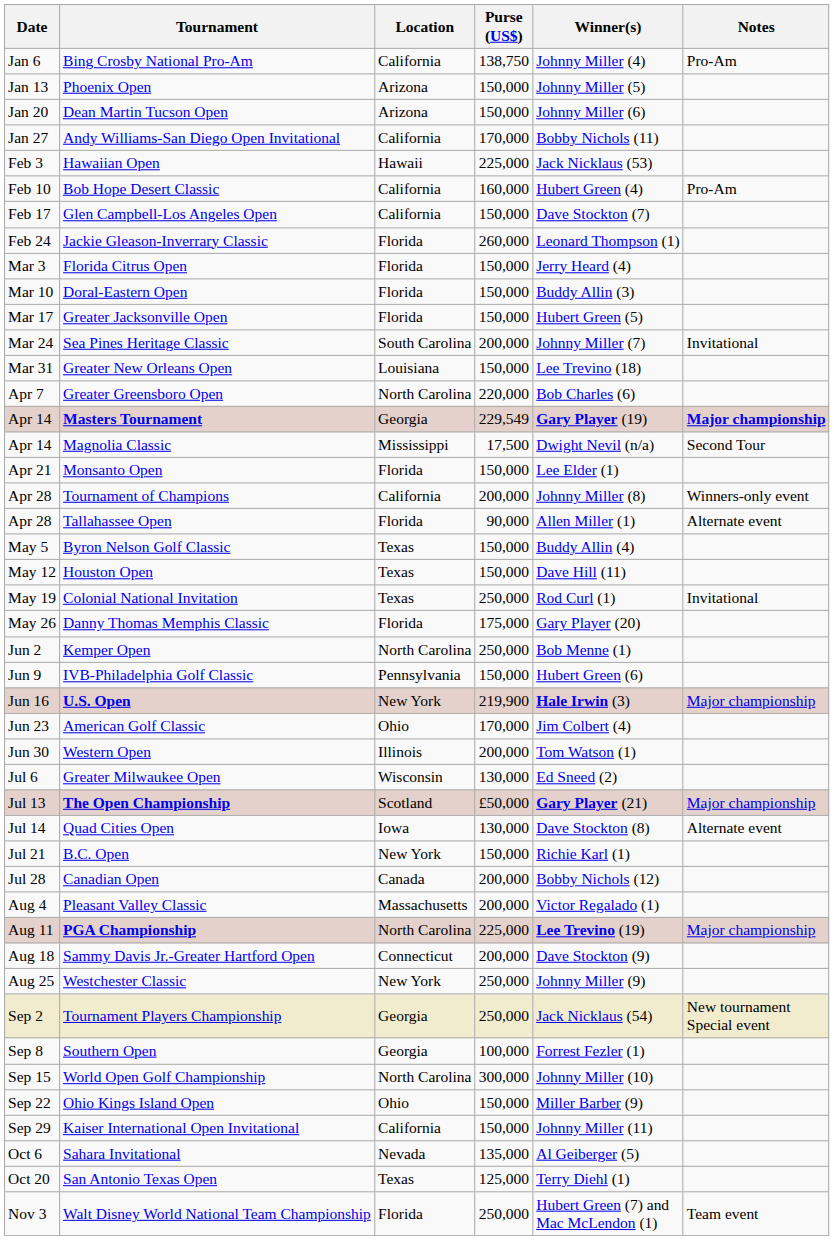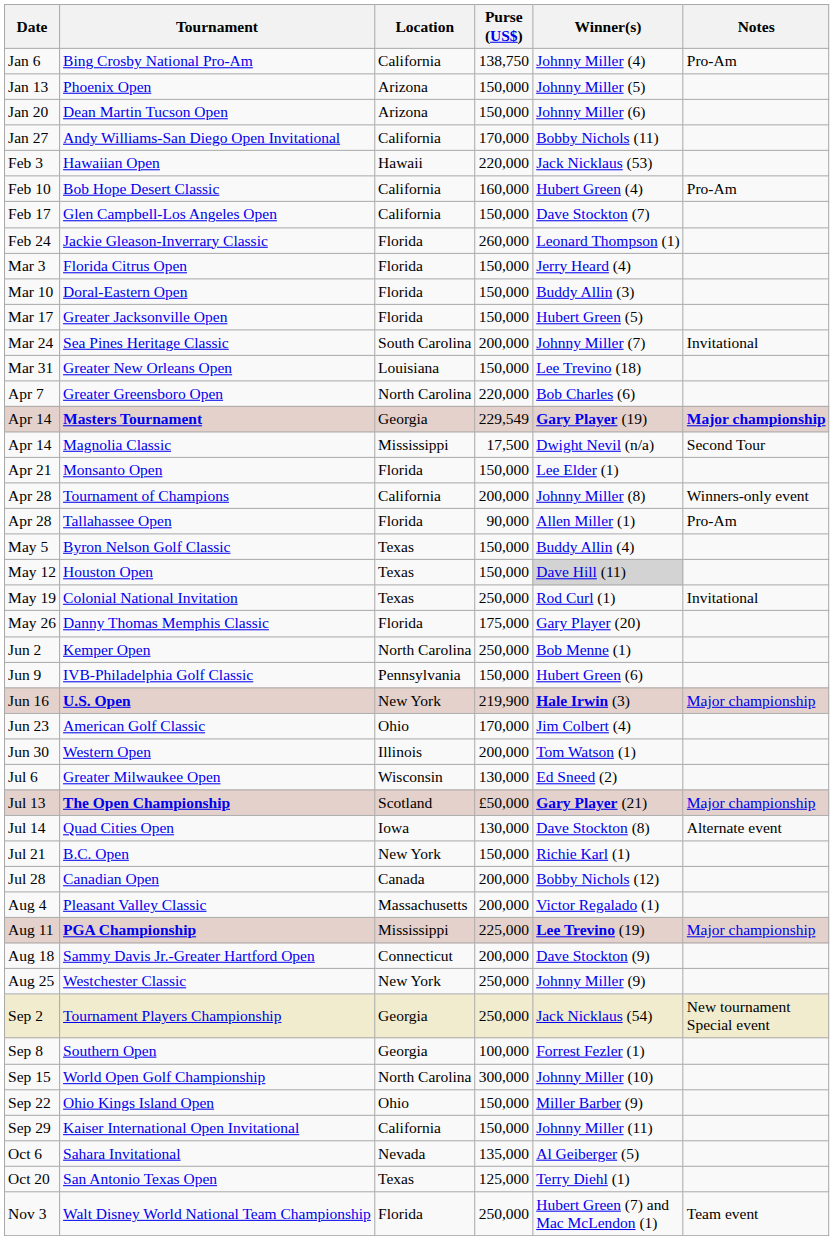 <table class="wikitable" style="font-size:95%">
 <tr>
 <th>Date</th>
 <th>Tournament</th>
 <th>Location</th>
 <th>Purse<br>(<a href='#'>US$</a>)</th>
 <th>Winner(s)</th>
 <th>Notes</th>
 </tr>
 <tr>
 <td>Jan 6</td>
 <td><a href='#'>Bing Crosby National Pro-Am</a></td>
 <td>California</td>
 <td align=right>138,750</td>
 <td> <a href='#'>Johnny Miller</a> (4)</td>
 <td>Pro-Am</td>
 </tr>
 <tr>
 <td>Jan 13</td>
 <td><a href='#'>Phoenix Open</a></td>
 <td>Arizona</td>
 <td align=right>150,000</td>
 <td> <a href='#'>Johnny Miller</a> (5)</td>
 <td></td>
 </tr>
 <tr>
 <td>Jan 20</td>
 <td><a href='#'>Dean Martin Tucson Open</a></td>
 <td>Arizona</td>
 <td align=right>150,000</td>
 <td> <a href='#'>Johnny Miller</a> (6)</td>
 <td></td>
 </tr>
 <tr>
 <td>Jan 27</td>
 <td><a href='#'>Andy Williams-San Diego Open Invitational</a></td>
 <td>California</td>
 <td align=right>170,000</td>
 <td> <a href='#'>Bobby Nichols</a> (11)</td>
 <td></td>
 </tr>
 <tr>
 <td>Feb 3</td>
 <td><a href='#'>Hawaiian Open</a></td>
 <td>Hawaii</td>
-<td align=right>225,000</td>
+<td align=right>220,000</td>
 <td> <a href='#'>Jack Nicklaus</a> (53)</td>
 <td></td>
 </tr>
 <tr>
 <td>Feb 10</td>
 <td><a href='#'>Bob Hope Desert Classic</a></td>
 <td>California</td>
 <td align=right>160,000</td>
 <td> <a href='#'>Hubert Green</a> (4)</td>
 <td>Pro-Am</td>
 </tr>
 <tr>
 <td>Feb 17</td>
 <td><a href='#'>Glen Campbell-Los Angeles Open</a></td>
 <td>California</td>
 <td align=right>150,000</td>
 <td> <a href='#'>Dave Stockton</a> (7)</td>
 <td></td>
 </tr>
 <tr>
 <td>Feb 24</td>
 <td><a href='#'>Jackie Gleason-Inverrary Classic</a></td>
 <td>Florida</td>
 <td align=right>260,000</td>
 <td> <a href='#'>Leonard Thompson</a> (1)</td>
 <td></td>
 </tr>
 <tr>
 <td>Mar 3</td>
 <td><a href='#'>Florida Citrus Open</a></td>
 <td>Florida</td>
 <td align=right>150,000</td>
 <td> <a href='#'>Jerry Heard</a> (4)</td>
 <td></td>
 </tr>
 <tr>
 <td>Mar 10</td>
 <td><a href='#'>Doral-Eastern Open</a></td>
 <td>Florida</td>
 <td align=right>150,000</td>
 <td> <a href='#'>Buddy Allin</a> (3)</td>
 <td></td>
 </tr>
 <tr>
 <td>Mar 17</td>
 <td><a href='#'>Greater Jacksonville Open</a></td>
 <td>Florida</td>
 <td align=right>150,000</td>
 <td> <a href='#'>Hubert Green</a> (5)</td>
 <td></td>
 </tr>
 <tr>
 <td>Mar 24</td>
 <td><a href='#'>Sea Pines Heritage Classic</a></td>
 <td>South Carolina</td>
 <td align=right>200,000</td>
 <td> <a href='#'>Johnny Miller</a> (7)</td>
 <td>Invitational</td>
 </tr>
 <tr>
 <td>Mar 31</td>
 <td><a href='#'>Greater New Orleans Open</a></td>
 <td>Louisiana</td>
 <td align=right>150,000</td>
 <td> <a href='#'>Lee Trevino</a> (18)</td>
 <td></td>
 </tr>
 <tr>
 <td>Apr 7</td>
 <td><a href='#'>Greater Greensboro Open</a></td>
 <td>North Carolina</td>
 <td align=right>220,000</td>
 <td> <a href='#'>Bob Charles</a> (6)</td>
 <td></td>
 </tr>
 <tr style="background:#e5d1cb;">
 <td>Apr 14</td>
 <td><strong><a href='#'>Masters Tournament</a></strong></td>
 <td>Georgia</td>
 <td align=right>229,549</td>
 <td> <strong><a href='#'>Gary Player</a></strong> (19)</td>
 <td><strong><a href='#'>Major championship</a></strong></td>
 </tr>
 <tr>
 <td>Apr 14</td>
 <td><a href='#'>Magnolia Classic</a></td>
 <td>Mississippi</td>
 <td align=right>17,500</td>
 <td> <a href='#'>Dwight Nevil</a> (n/a)</td>
 <td>Second Tour</td>
 </tr>
 <tr>
 <td>Apr 21</td>
 <td><a href='#'>Monsanto Open</a></td>
 <td>Florida</td>
 <td align=right>150,000</td>
 <td> <a href='#'>Lee Elder</a> (1)</td>
 <td></td>
 </tr>
 <tr>
 <td>Apr 28</td>
 <td><a href='#'>Tournament of Champions</a></td>
 <td>California</td>
 <td align=right>200,000</td>
 <td> <a href='#'>Johnny Miller</a> (8)</td>
 <td>Winners-only event</td>
 </tr>
 <tr>
 <td>Apr 28</td>
 <td><a href='#'>Tallahassee Open</a></td>
 <td>Florida</td>
 <td align=right>90,000</td>
 <td> <a href='#'>Allen Miller</a> (1)</td>
-<td>Alternate event</td>
+<td>Pro-Am</td>
 </tr>
 <tr>
 <td>May 5</td>
 <td><a href='#'>Byron Nelson Golf Classic</a></td>
 <td>Texas</td>
 <td align=right>150,000</td>
 <td> <a href='#'>Buddy Allin</a> (4)</td>
 <td></td>
 </tr>
 <tr>
 <td>May 12</td>
 <td><a href='#'>Houston Open</a></td>
 <td>Texas</td>
 <td align=right>150,000</td>
-<td> <a href='#'>Dave Hill</a> (11)</td>
+<td style="background: lightgrey;"> <a href='#'>Dave Hill</a> (11)</td>
 <td></td>
 </tr>
 <tr>
 <td>May 19</td>
 <td><a href='#'>Colonial National Invitation</a></td>
 <td>Texas</td>
 <td align=right>250,000</td>
 <td> <a href='#'>Rod Curl</a> (1)</td>
 <td>Invitational</td>
 </tr>
 <tr>
 <td>May 26</td>
 <td><a href='#'>Danny Thomas Memphis Classic</a></td>
 <td>Florida</td>
 <td align=right>175,000</td>
 <td> <a href='#'>Gary Player</a> (20)</td>
 <td></td>
 </tr>
 <tr>
 <td>Jun 2</td>
 <td><a href='#'>Kemper Open</a></td>
 <td>North Carolina</td>
 <td align=right>250,000</td>
 <td> <a href='#'>Bob Menne</a> (1)</td>
 <td></td>
 </tr>
 <tr>
 <td>Jun 9</td>
 <td><a href='#'>IVB-Philadelphia Golf Classic</a></td>
 <td>Pennsylvania</td>
 <td align=right>150,000</td>
 <td> <a href='#'>Hubert Green</a> (6)</td>
 <td></td>
 </tr>
 <tr style="background:#e5d1cb;">
 <td>Jun 16</td>
 <td><strong><a href='#'>U.S. Open</a></strong></td>
 <td>New York</td>
 <td align=right>219,900</td>
 <td> <strong><a href='#'>Hale Irwin</a></strong> (3)</td>
 <td><a href='#'>Major championship</a></td>
 </tr>
 <tr>
 <td>Jun 23</td>
 <td><a href='#'>American Golf Classic</a></td>
 <td>Ohio</td>
 <td align=right>170,000</td>
 <td> <a href='#'>Jim Colbert</a> (4)</td>
 <td></td>
 </tr>
 <tr>
 <td>Jun 30</td>
 <td><a href='#'>Western Open</a></td>
 <td>Illinois</td>
 <td align=right>200,000</td>
 <td> <a href='#'>Tom Watson</a> (1)</td>
 <td></td>
 </tr>
 <tr>
 <td>Jul 6</td>
 <td><a href='#'>Greater Milwaukee Open</a></td>
 <td>Wisconsin</td>
 <td align=right>130,000</td>
 <td> <a href='#'>Ed Sneed</a> (2)</td>
 <td></td>
 </tr>
 <tr style="background:#e5d1cb;">
 <td>Jul 13</td>
 <td><strong><a href='#'>The Open Championship</a></strong></td>
 <td>Scotland</td>
 <td align=right>£50,000</td>
 <td> <strong><a href='#'>Gary Player</a></strong> (21)</td>
 <td><a href='#'>Major championship</a></td>
 </tr>
 <tr>
 <td>Jul 14</td>
 <td><a href='#'>Quad Cities Open</a></td>
 <td>Iowa</td>
 <td align=right>130,000</td>
 <td> <a href='#'>Dave Stockton</a> (8)</td>
 <td>Alternate event</td>
 </tr>
 <tr>
 <td>Jul 21</td>
 <td><a href='#'>B.C. Open</a></td>
 <td>New York</td>
 <td align=right>150,000</td>
 <td> <a href='#'>Richie Karl</a> (1)</td>
 <td></td>
 </tr>
 <tr>
 <td>Jul 28</td>
 <td><a href='#'>Canadian Open</a></td>
 <td>Canada</td>
 <td align=right>200,000</td>
 <td> <a href='#'>Bobby Nichols</a> (12)</td>
 <td></td>
 </tr>
 <tr>
 <td>Aug 4</td>
 <td><a href='#'>Pleasant Valley Classic</a></td>
 <td>Massachusetts</td>
 <td align=right>200,000</td>
 <td> <a href='#'>Victor Regalado</a> (1)</td>
 <td></td>
 </tr>
 <tr style="background:#e5d1cb;">
 <td>Aug 11</td>
 <td><strong><a href='#'>PGA Championship</a></strong></td>
-<td>North Carolina</td>
+<td>Mississippi</td>
 <td align=right>225,000</td>
 <td> <strong><a href='#'>Lee Trevino</a></strong> (19)</td>
 <td><a href='#'>Major championship</a></td>
 </tr>
 <tr>
 <td>Aug 18</td>
 <td><a href='#'>Sammy Davis Jr.-Greater Hartford Open</a></td>
 <td>Connecticut</td>
 <td align=right>200,000</td>
 <td> <a href='#'>Dave Stockton</a> (9)</td>
 <td></td>
 </tr>
 <tr>
 <td>Aug 25</td>
 <td><a href='#'>Westchester Classic</a></td>
 <td>New York</td>
 <td align=right>250,000</td>
 <td> <a href='#'>Johnny Miller</a> (9)</td>
 <td></td>
 </tr>
 <tr style="background:#f2ecce;">
 <td>Sep 2</td>
 <td><a href='#'>Tournament Players Championship</a></td>
 <td>Georgia</td>
 <td align=right>250,000</td>
 <td> <a href='#'>Jack Nicklaus</a> (54)</td>
 <td>New tournament<br>Special event</td>
 </tr>
 <tr>
 <td>Sep 8</td>
 <td><a href='#'>Southern Open</a></td>
 <td>Georgia</td>
 <td align=right>100,000</td>
 <td> <a href='#'>Forrest Fezler</a> (1)</td>
 <td></td>
 </tr>
 <tr>
 <td>Sep 15</td>
 <td><a href='#'>World Open Golf Championship</a></td>
 <td>North Carolina</td>
 <td align=right>300,000</td>
 <td> <a href='#'>Johnny Miller</a> (10)</td>
 <td></td>
 </tr>
 <tr>
 <td>Sep 22</td>
 <td><a href='#'>Ohio Kings Island Open</a></td>
 <td>Ohio</td>
 <td align=right>150,000</td>
 <td> <a href='#'>Miller Barber</a> (9)</td>
 <td></td>
 </tr>
 <tr>
 <td>Sep 29</td>
 <td><a href='#'>Kaiser International Open Invitational</a></td>
 <td>California</td>
 <td align=right>150,000</td>
 <td> <a href='#'>Johnny Miller</a> (11)</td>
 <td></td>
 </tr>
 <tr>
 <td>Oct 6</td>
 <td><a href='#'>Sahara Invitational</a></td>
 <td>Nevada</td>
 <td align=right>135,000</td>
 <td> <a href='#'>Al Geiberger</a> (5)</td>
 <td></td>
 </tr>
 <tr>
 <td>Oct 20</td>
 <td><a href='#'>San Antonio Texas Open</a></td>
 <td>Texas</td>
 <td align=right>125,000</td>
 <td> <a href='#'>Terry Diehl</a> (1)</td>
 <td></td>
 </tr>
 <tr>
 <td>Nov 3</td>
 <td><a href='#'>Walt Disney World National Team Championship</a></td>
 <td>Florida</td>
 <td align=right>250,000</td>
 <td> <a href='#'>Hubert Green</a> (7) and<br> <a href='#'>Mac McLendon</a> (1)</td>
 <td>Team event</td>
 </tr>
 </table>
